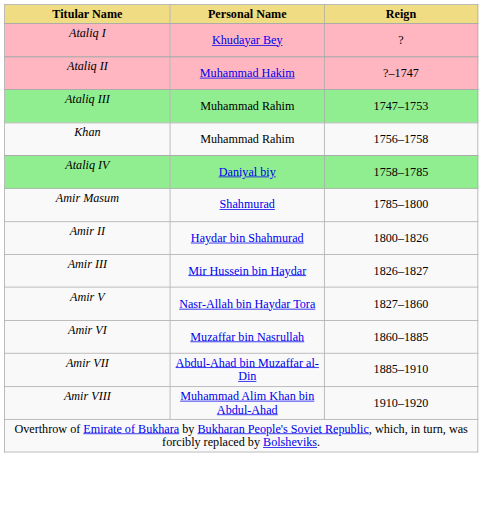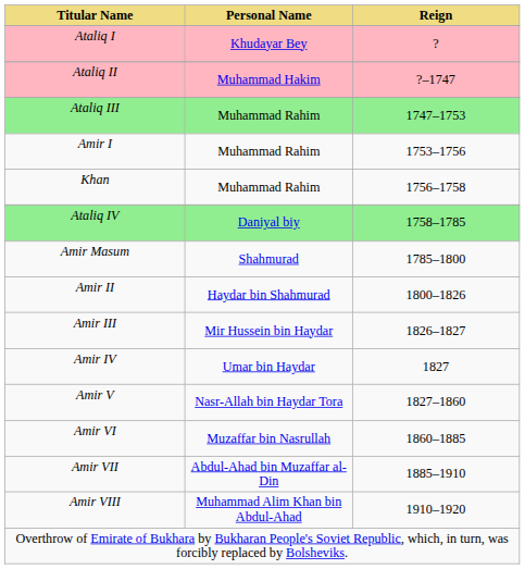 <table width=100% class="wikitable">
 <tr>
 <th style="background-color:#F0DC82" width=27%>Titular Name</th>
 <th style="background-color:#F0DC82" width=25%>Personal Name</th>
 <th style="background-color:#F0DC82" width=25%>Reign</th>
 </tr>
 <tr>
 </tr>
 <tr style="background:lightpink">
 <td align="center"><em>Ataliq I</em> <br> <small> </small> <br></td>
 <td align="center"><a href='#'>Khudayar Bey</a> <br> <small> </small></td>
 <td align="center">?</td>
 </tr>
 <tr>
 </tr>
 <tr style="background:lightpink">
 <td align="center"><em>Ataliq II</em><br> <small> </small> <br></td>
 <td align="center"><a href='#'>Muhammad Hakim</a><br> <small> </small></td>
 <td align="center">?–1747</td>
 </tr>
 <tr>
 </tr>
 <tr style="background:lightgreen">
 <td align="center"><em>Ataliq III</em> <br> <small> </small> <br></td>
 <td align="center">Muhammad Rahim<br> <small> </small></td>
 <td align="center">1747–1753</td>
+</tr>
+<tr>
+<td align="center"><em>Amir I</em><br> <small> </small> <br></td>
+<td align="center">Muhammad Rahim<br> <small> </small></td>
+<td align="center">1753–1756</td>
 </tr>
 <tr>
 <td align="center"><em>Khan</em> <br> <small> </small> <br></td>
 <td align="center">Muhammad Rahim<br> <small> </small></td>
 <td align="center">1756–1758</td>
 </tr>
 <tr>
 </tr>
 <tr style="background:lightgreen">
 <td align="center"><em>Ataliq IV</em><br> <small> </small> <br></td>
 <td align="center"><a href='#'>Daniyal biy</a><br> <small> </small></td>
 <td align="center">1758–1785</td>
 </tr>
 <tr>
 <td align="center"><em>Amir Masum</em> <br> <small> </small> <br></td>
 <td align="center"><a href='#'>Shahmurad</a><br> <small> </small></td>
 <td align="center">1785–1800</td>
 </tr>
 <tr>
 <td align="center"><em>Amir II</em> <br> <small> </small> <br></td>
 <td align="center"><a href='#'>Haydar bin Shahmurad</a><br> <small> </small></td>
 <td align="center">1800–1826</td>
 </tr>
 <tr>
 <td align="center"><em>Amir III</em> <br> <small> </small> <br></td>
 <td align="center"><a href='#'>Mir Hussein bin Haydar</a><br> <small> </small></td>
 <td align="center">1826–1827</td>
 </tr>
 <tr>
+<td align="center"><em>Amir IV</em> <br> <small> </small> <br></td>
+<td align="center"><a href='#'>Umar bin Haydar</a><br> <small> </small></td>
+<td align="center">1827</td>
+</tr>
+<tr>
 <td align="center"><em>Amir V</em> <br> <small> </small> <br></td>
 <td align="center"><a href='#'>Nasr-Allah bin Haydar Tora</a><br> <small> </small></td>
 <td align="center">1827–1860</td>
 </tr>
 <tr>
 <td align="center"><em>Amir VI</em> <br> <small> </small> <br></td>
 <td align="center"><a href='#'>Muzaffar bin Nasrullah</a><br> <small> </small></td>
 <td align="center">1860–1885</td>
 </tr>
 <tr>
 <td align="center"><em>Amir VII</em> <br> <small> </small> <br></td>
 <td align="center"><a href='#'>Abdul-Ahad bin Muzaffar al-Din</a><br> <small> </small></td>
 <td align="center">1885–1910</td>
 </tr>
 <tr>
 <td align="center"><em>Amir VIII</em> <br> <small> </small> <br></td>
 <td align="center"><a href='#'>Muhammad Alim Khan bin Abdul-Ahad</a><br> <small> </small></td>
 <td align="center">1910–1920</td>
 </tr>
 <tr>
 <td colspan="3" align="center">Overthrow of <a href='#'>Emirate of Bukhara</a> by <a href='#'>Bukharan People's Soviet Republic</a>, which, in turn, was forcibly replaced by <a href='#'>Bolsheviks</a>.</td>
 </tr>
 </table>
